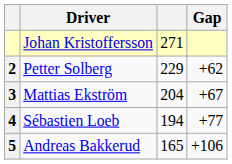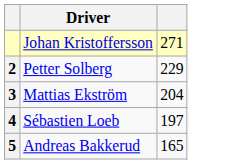 <table class="wikitable" style="font-size: 95%;">
 <tr>
 <th></th>
 <th>Driver</th>
 <th></th>
-<th>Gap</th>
 </tr>
 <tr>
 <th style="background:#ffffbf;"></th>
 <td style="background:#ffffbf;"> <a href='#'>Johan Kristoffersson</a></td>
 <td style="background:#ffffbf;">271</td>
-<td style="background:#ffffbf;"></td>
 </tr>
 <tr>
 <th>2</th>
 <td> <a href='#'>Petter Solberg</a></td>
 <td align="right">229</td>
-<td align="right">+62</td>
 </tr>
 <tr>
 <th>3</th>
 <td> <a href='#'>Mattias Ekström</a></td>
 <td align="right">204</td>
-<td align="right">+67</td>
 </tr>
 <tr>
 <th>4</th>
 <td> <a href='#'>Sébastien Loeb</a></td>
-<td align="right">194</td>
-<td align="right">+77</td>
+<td align="right">197</td>
 </tr>
 <tr>
 <th>5</th>
 <td> <a href='#'>Andreas Bakkerud</a></td>
 <td align="right">165</td>
-<td align="right">+106</td>
 </tr>
 </table>
